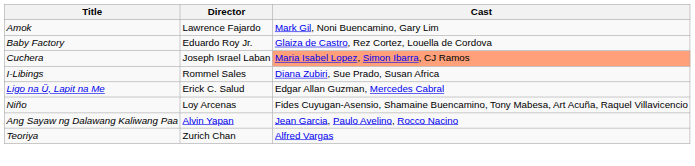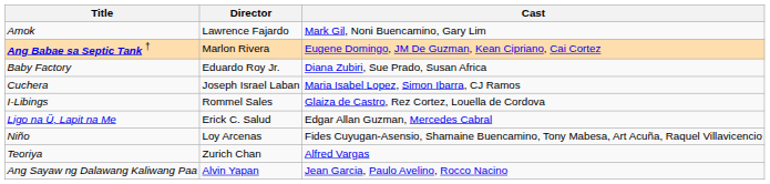 <table class="wikitable">
 <tr>
 <th>Title</th>
 <th>Director</th>
 <th>Cast</th>
 </tr>
 <tr>
 <td><em>Amok</em></td>
 <td>Lawrence Fajardo</td>
 <td><a href='#'>Mark Gil</a>, Noni Buencamino, Gary Lim</td>
 </tr>
+<tr style="background:#FFDEAD;">
+<td><strong><em><a href='#'>Ang Babae sa Septic Tank</a></em></strong>  <sup>†</sup></td>
+<td>Marlon Rivera</td>
+<td><a href='#'>Eugene Domingo</a>, <a href='#'>JM De Guzman</a>, <a href='#'>Kean Cipriano</a>, <a href='#'>Cai Cortez</a></td>
+</tr>
 <tr>
 <td><em>Baby Factory</em></td>
 <td>Eduardo Roy Jr.</td>
-<td><a href='#'>Glaiza de Castro</a>, Rez Cortez, Louella de Cordova</td>
+<td><a href='#'>Diana Zubiri</a>, Sue Prado, Susan Africa</td>
 </tr>
 <tr>
 <td><em>Cuchera</em></td>
 <td>Joseph Israel Laban</td>
-<td style="background: lightsalmon;"><a href='#'>Maria Isabel Lopez</a>, <a href='#'>Simon Ibarra</a>, CJ Ramos</td>
+<td><a href='#'>Maria Isabel Lopez</a>, <a href='#'>Simon Ibarra</a>, CJ Ramos</td>
 </tr>
 <tr>
 <td><em>I-Libings</em></td>
 <td>Rommel Sales</td>
-<td><a href='#'>Diana Zubiri</a>, Sue Prado, Susan Africa</td>
+<td><a href='#'>Glaiza de Castro</a>, Rez Cortez, Louella de Cordova</td>
 </tr>
 <tr>
 <td><em><a href='#'>Ligo na Ü, Lapit na Me</a></em></td>
 <td>Erick C. Salud</td>
 <td>Edgar Allan Guzman, <a href='#'>Mercedes Cabral</a></td>
 </tr>
 <tr>
 <td><em>Niño</em></td>
 <td>Loy Arcenas</td>
 <td>Fides Cuyugan-Asensio, Shamaine Buencamino, Tony Mabesa, Art Acuña, Raquel Villavicencio</td>
 </tr>
 <tr>
+<td><em>Teoriya</em></td>
+<td>Zurich Chan</td>
+<td><a href='#'>Alfred Vargas</a></td>
+</tr>
+<tr>
 <td><em>Ang Sayaw ng Dalawang Kaliwang Paa</em></td>
 <td><a href='#'>Alvin Yapan</a></td>
 <td><a href='#'>Jean Garcia</a>, <a href='#'>Paulo Avelino</a>, <a href='#'>Rocco Nacino</a></td>
 </tr>
-<tr>
-<td><em>Teoriya</em></td>
-<td>Zurich Chan</td>
-<td><a href='#'>Alfred Vargas</a></td>
-</tr>
 </table>
